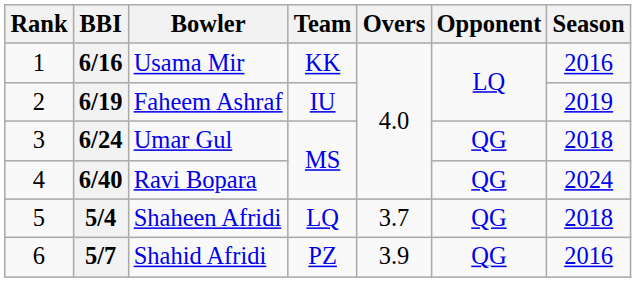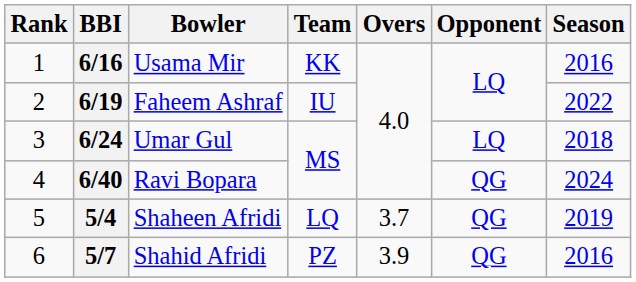 <table class="wikitable" style="text-align:center;">
 <tr>
 <th>Rank</th>
 <th>BBI</th>
 <th>Bowler</th>
 <th>Team</th>
 <th>Overs</th>
 <th>Opponent</th>
 <th>Season</th>
 </tr>
 <tr>
 <td>1</td>
 <th>6/16</th>
 <td style="text-align:left"><a href='#'>Usama Mir</a></td>
 <td><a href='#'>KK</a></td>
 <td rowspan=4>4.0</td>
 <td rowspan=2><a href='#'>LQ</a></td>
 <td><a href='#'>2016</a></td>
 </tr>
 <tr>
 <td>2</td>
 <th>6/19</th>
 <td style="text-align:left"><a href='#'>Faheem Ashraf</a></td>
 <td><a href='#'>IU</a></td>
-<td><a href='#'>2019</a></td>
+<td><a href='#'>2022</a></td>
 </tr>
 <tr>
 <td>3</td>
 <th>6/24</th>
 <td style="text-align:left"><a href='#'>Umar Gul</a></td>
 <td rowspan="2"><a href='#'>MS</a></td>
-<td><a href='#'>QG</a></td>
+<td><a href='#'>LQ</a></td>
 <td><a href='#'>2018</a></td>
 </tr>
 <tr>
 <td>4</td>
 <th>6/40</th>
 <td style="text-align:left"><a href='#'>Ravi Bopara</a></td>
 <td><a href='#'>QG</a></td>
 <td><a href='#'>2024</a></td>
 </tr>
 <tr>
 <td>5</td>
 <th>5/4</th>
 <td style="text-align:left"><a href='#'>Shaheen Afridi</a></td>
 <td><a href='#'>LQ</a></td>
 <td>3.7</td>
 <td><a href='#'>QG</a></td>
-<td><a href='#'>2018</a></td>
+<td><a href='#'>2019</a></td>
 </tr>
 <tr>
 <td>6</td>
 <th>5/7</th>
 <td style="text-align:left"><a href='#'>Shahid Afridi</a></td>
 <td><a href='#'>PZ</a></td>
 <td>3.9</td>
 <td><a href='#'>QG</a></td>
 <td><a href='#'>2016</a></td>
 </tr>
 </table>
